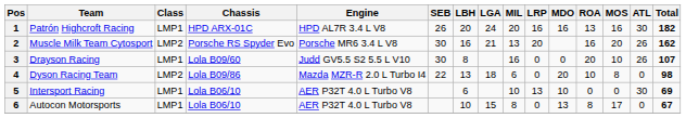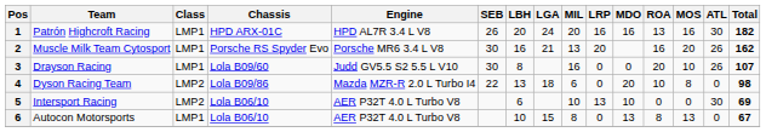 <table class="wikitable" style="font-size: 90%;">
 <tr>
 <th>Pos</th>
 <th>Team</th>
 <th>Class</th>
 <th>Chassis</th>
 <th>Engine</th>
 <th>SEB</th>
 <th>LBH</th>
 <th>LGA</th>
 <th>MIL</th>
 <th>LRP</th>
 <th>MDO</th>
 <th>ROA</th>
 <th>MOS</th>
 <th>ATL</th>
 <th>Total</th>
 </tr>
 <tr>
 <th>1</th>
 <td> <a href='#'>Patrón</a> <a href='#'>Highcroft Racing</a></td>
 <td>LMP1</td>
 <td><a href='#'>HPD ARX-01C</a></td>
 <td><a href='#'>HPD</a> AL7R 3.4 L V8</td>
 <td align="center">26</td>
 <td align="center">20</td>
 <td align="center">24</td>
 <td align="center">20</td>
 <td align="center">16</td>
 <td align="center">16</td>
 <td align="center">13</td>
 <td align="center">16</td>
 <td align="center">30</td>
 <td align="center"><strong>182</strong></td>
 </tr>
 <tr>
 <th>2</th>
 <td> <a href='#'>Muscle Milk Team Cytosport</a></td>
-<td>LMP2</td>
+<td>LMP1</td>
 <td><a href='#'>Porsche RS Spyder</a> Evo</td>
 <td><a href='#'>Porsche</a> MR6 3.4 L V8</td>
 <td align="center">30</td>
 <td align="center">16</td>
 <td align="center">21</td>
 <td align="center">13</td>
 <td align="center">20</td>
 <td></td>
 <td align="center">16</td>
 <td align="center">20</td>
 <td align="center">26</td>
 <td align="center"><strong>162</strong></td>
 </tr>
 <tr>
 <th>3</th>
 <td> <a href='#'>Drayson Racing</a></td>
 <td>LMP1</td>
 <td><a href='#'>Lola B09/60</a></td>
 <td><a href='#'>Judd</a> GV5.5 S2 5.5 L V10</td>
 <td align="center">30</td>
 <td align="center">8</td>
 <td></td>
 <td align="center">16</td>
 <td align="center">0</td>
 <td align="center">0</td>
 <td align="center">20</td>
 <td align="center">10</td>
 <td align="center">26</td>
 <td align="center"><strong>107</strong></td>
 </tr>
 <tr>
 <th>4</th>
 <td> <a href='#'>Dyson Racing Team</a></td>
 <td>LMP2</td>
 <td><a href='#'>Lola B09/86</a></td>
 <td><a href='#'>Mazda</a> <a href='#'>MZR-R</a> 2.0 L Turbo I4</td>
 <td align="center">22</td>
 <td align="center">13</td>
 <td align="center">18</td>
 <td align="center">6</td>
 <td align="center">0</td>
 <td align="center">20</td>
 <td align="center">10</td>
 <td align="center">8</td>
 <td align="center">0</td>
 <td align="center"><strong>98</strong></td>
 </tr>
 <tr>
 <th>5</th>
 <td> <a href='#'>Intersport Racing</a></td>
-<td>LMP1</td>
+<td>LMP2</td>
 <td><a href='#'>Lola B06/10</a></td>
 <td><a href='#'>AER</a> P32T 4.0 L Turbo V8</td>
 <td></td>
 <td align="center">6</td>
 <td></td>
 <td align="center">10</td>
 <td align="center">13</td>
 <td align="center">10</td>
 <td align="center">0</td>
 <td align="center">0</td>
 <td align="center">30</td>
 <td align="center"><strong>69</strong></td>
 </tr>
 <tr>
 <th>6</th>
 <td> Autocon Motorsports</td>
 <td>LMP1</td>
 <td><a href='#'>Lola B06/10</a></td>
 <td><a href='#'>AER</a> P32T 4.0 L Turbo V8</td>
 <td></td>
 <td align="center">10</td>
 <td align="center">15</td>
 <td align="center">8</td>
 <td align="center">0</td>
 <td align="center">13</td>
 <td align="center">8</td>
-<td align="center">17</td>
+<td align="center">13</td>
 <td align="center">0</td>
 <td align="center"><strong>67</strong></td>
 </tr>
 <tr>
 </tr>
 </table>
